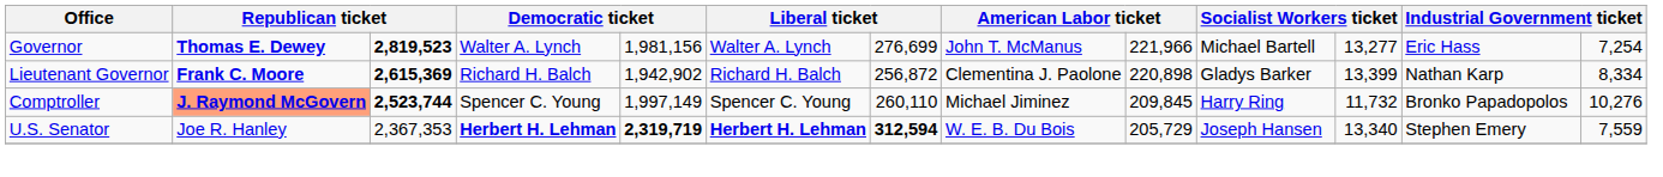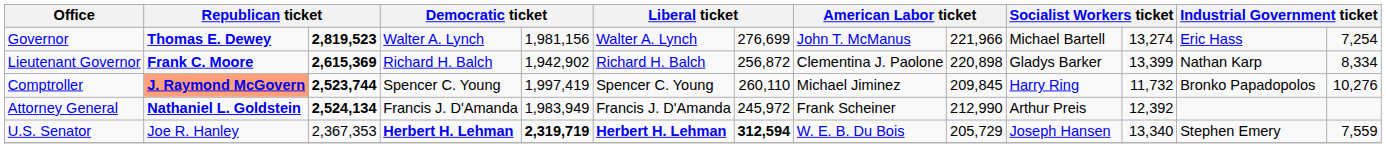 <table class=wikitable>
 <tr bgcolor=lightgrey>
 <th>Office</th>
 <th colspan="2" ><a href='#'>Republican</a> ticket</th>
 <th colspan="2" ><a href='#'>Democratic</a> ticket</th>
 <th colspan="2" ><a href='#'>Liberal</a> ticket</th>
 <th colspan="2" ><a href='#'>American Labor</a> ticket</th>
 <th colspan="2" ><a href='#'>Socialist Workers</a> ticket</th>
 <th colspan="2" ><a href='#'>Industrial Government</a> ticket</th>
 </tr>
 <tr>
 <td><a href='#'>Governor</a></td>
 <td><strong><a href='#'>Thomas E. Dewey</a></strong></td>
 <td align="right"><strong>2,819,523</strong></td>
 <td><a href='#'>Walter A. Lynch</a></td>
 <td align="right">1,981,156</td>
 <td><a href='#'>Walter A. Lynch</a></td>
 <td align="right">276,699</td>
 <td><a href='#'>John T. McManus</a></td>
 <td align="right">221,966</td>
 <td>Michael Bartell</td>
-<td align="right">13,277</td>
+<td align="right">13,274</td>
 <td><a href='#'>Eric Hass</a></td>
 <td align="right">7,254</td>
 </tr>
 <tr>
 <td><a href='#'>Lieutenant Governor</a></td>
 <td><strong><a href='#'>Frank C. Moore</a></strong></td>
 <td align="right"><strong>2,615,369</strong></td>
 <td><a href='#'>Richard H. Balch</a></td>
 <td align="right">1,942,902</td>
 <td><a href='#'>Richard H. Balch</a></td>
 <td align="right">256,872</td>
 <td>Clementina J. Paolone</td>
 <td align="right">220,898</td>
 <td>Gladys Barker</td>
 <td align="right">13,399</td>
 <td>Nathan Karp</td>
 <td align="right">8,334</td>
 </tr>
 <tr>
 <td><a href='#'>Comptroller</a></td>
 <td style="background: lightsalmon;"><strong><a href='#'>J. Raymond McGovern</a></strong></td>
 <td align="right"><strong>2,523,744</strong></td>
 <td>Spencer C. Young</td>
-<td align="right">1,997,149</td>
+<td align="right">1,997,419</td>
 <td>Spencer C. Young</td>
 <td align="right">260,110</td>
 <td>Michael Jiminez</td>
 <td align="right">209,845</td>
 <td><a href='#'>Harry Ring</a></td>
 <td align="right">11,732</td>
 <td>Bronko Papadopolos</td>
 <td align="right">10,276</td>
+</tr>
+<tr>
+<td><a href='#'>Attorney General</a></td>
+<td><strong><a href='#'>Nathaniel L. Goldstein</a></strong></td>
+<td align="right"><strong>2,524,134</strong></td>
+<td>Francis J. D'Amanda</td>
+<td align="right">1,983,949</td>
+<td>Francis J. D'Amanda</td>
+<td align="right">245,972</td>
+<td>Frank Scheiner</td>
+<td align="right">212,990</td>
+<td>Arthur Preis</td>
+<td align="right">12,392</td>
+<td></td>
+<td align="right"></td>
 </tr>
 <tr>
 <td><a href='#'>U.S. Senator</a></td>
 <td><a href='#'>Joe R. Hanley</a></td>
 <td align="right">2,367,353</td>
 <td><strong><a href='#'>Herbert H. Lehman</a></strong></td>
 <td align="right"><strong>2,319,719</strong></td>
 <td><strong><a href='#'>Herbert H. Lehman</a></strong></td>
 <td align="right"><strong>312,594</strong></td>
 <td><a href='#'>W. E. B. Du Bois</a></td>
 <td align="right">205,729</td>
 <td><a href='#'>Joseph Hansen</a></td>
 <td align="right">13,340</td>
 <td>Stephen Emery</td>
 <td align="right">7,559</td>
 </tr>
 <tr>
 </tr>
 </table>
